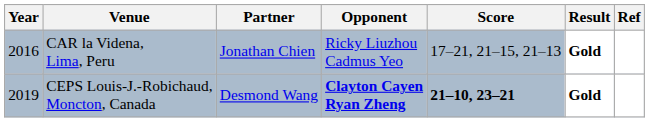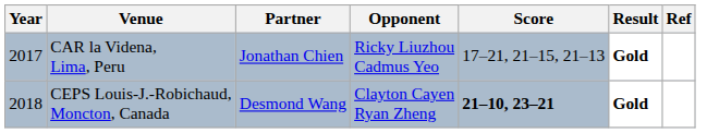 <table class="sortable wikitable" style="font-size: 90%;">
 <tr>
 <th>Year</th>
 <th>Venue</th>
 <th>Partner</th>
 <th>Opponent</th>
 <th>Score</th>
 <th>Result</th>
 <th>Ref</th>
 </tr>
 <tr style="background:#AABBCC">
-<td align="center">2016</td>
+<td align="center">2017</td>
 <td align="left">CAR la Videna,<br><a href='#'>Lima</a>, Peru</td>
 <td align="left"> <a href='#'>Jonathan Chien</a></td>
 <td align="left"> <a href='#'>Ricky Liuzhou</a><br> <a href='#'>Cadmus Yeo</a></td>
 <td align="left">17–21, 21–15, 21–13</td>
 <td style="text-align:left; background:white"> <strong>Gold</strong></td>
 <td style="text-align:center; background:white"></td>
 </tr>
 <tr style="background:#AABBCC">
-<td align="center">2019</td>
+<td align="center">2018</td>
 <td align="left">CEPS Louis-J.-Robichaud,<br><a href='#'>Moncton</a>, Canada</td>
 <td align="left"> <a href='#'>Desmond Wang</a></td>
-<td align="left"><strong> <a href='#'>Clayton Cayen</a><br> <a href='#'>Ryan Zheng</a></strong></td>
+<td align="left"> <a href='#'>Clayton Cayen</a><br> <a href='#'>Ryan Zheng</a></td>
 <td align="left"><strong>21–10, 23–21</strong></td>
 <td style="text-align:left; background:white"> <strong>Gold</strong></td>
 <td style="text-align:center; background:white"></td>
 </tr>
 </table>
